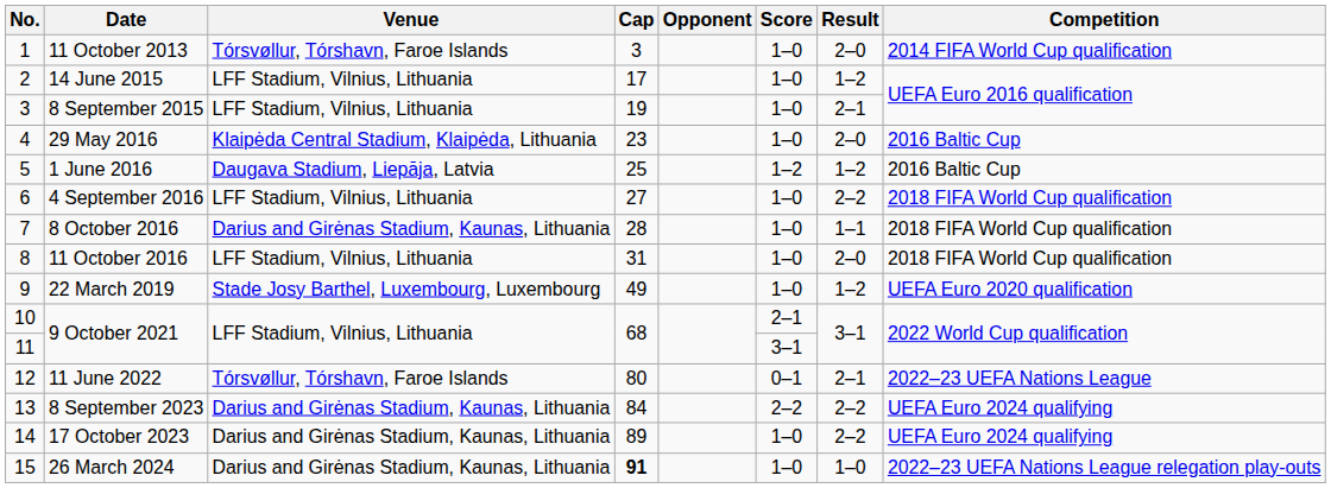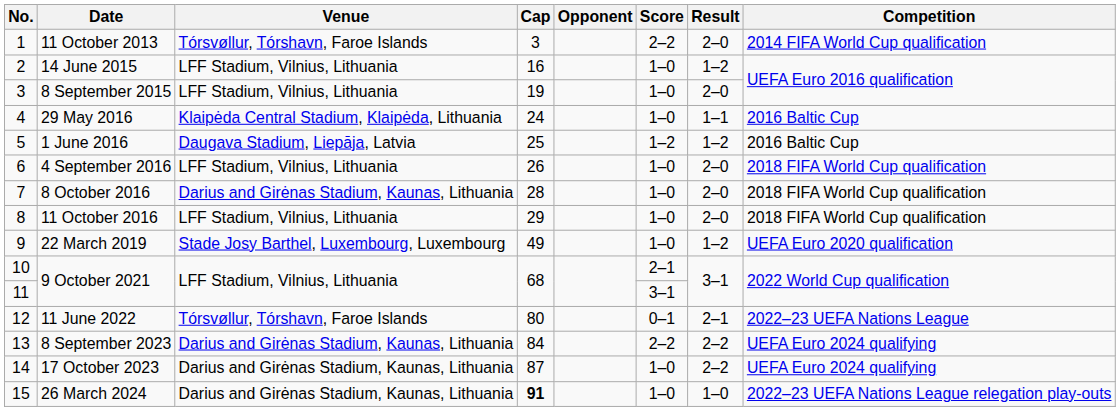 <table class="wikitable sortable">
 <tr>
 <th scope="col">No.</th>
 <th scope="col" data-sort-type="date">Date</th>
 <th scope="col">Venue</th>
 <th scope="col">Cap</th>
 <th scope="col">Opponent</th>
 <th scope="col">Score</th>
 <th scope="col">Result</th>
 <th scope="col">Competition</th>
 </tr>
 <tr>
 <td align="center">1</td>
 <td>11 October 2013</td>
 <td><a href='#'>Tórsvøllur</a>, <a href='#'>Tórshavn</a>, Faroe Islands</td>
 <td align="center">3</td>
 <td></td>
-<td align="center">1–0</td>
+<td align="center">2–2</td>
 <td align="center">2–0</td>
 <td><a href='#'>2014 FIFA World Cup qualification</a></td>
 </tr>
 <tr>
 <td align="center">2</td>
 <td>14 June 2015</td>
 <td>LFF Stadium, Vilnius, Lithuania</td>
-<td align="center">17</td>
+<td align="center">16</td>
 <td></td>
 <td align="center">1–0</td>
 <td align="center">1–2</td>
 <td rowspan="2"><a href='#'>UEFA Euro 2016 qualification</a></td>
 </tr>
 <tr>
 <td align="center">3</td>
 <td>8 September 2015</td>
 <td>LFF Stadium, Vilnius, Lithuania</td>
 <td align="center">19</td>
 <td></td>
 <td align="center">1–0</td>
-<td align="center">2–1</td>
+<td align="center">2–0</td>
 </tr>
 <tr>
 <td align="center">4</td>
 <td>29 May 2016</td>
 <td><a href='#'>Klaipėda Central Stadium</a>, <a href='#'>Klaipėda</a>, Lithuania</td>
-<td align="center">23</td>
+<td align="center">24</td>
 <td></td>
 <td align="center">1–0</td>
-<td align="center">2–0</td>
+<td align="center">1–1</td>
 <td><a href='#'>2016 Baltic Cup</a></td>
 </tr>
 <tr>
 <td align="center">5</td>
 <td>1 June 2016</td>
 <td><a href='#'>Daugava Stadium</a>, <a href='#'>Liepāja</a>, Latvia</td>
 <td align="center">25</td>
 <td></td>
 <td align="center">1–2</td>
 <td align="center">1–2</td>
 <td>2016 Baltic Cup</td>
 </tr>
 <tr>
 <td align="center">6</td>
 <td>4 September 2016</td>
 <td>LFF Stadium, Vilnius, Lithuania</td>
-<td align="center">27</td>
+<td align="center">26</td>
 <td></td>
 <td align="center">1–0</td>
-<td align="center">2–2</td>
+<td align="center">2–0</td>
 <td><a href='#'>2018 FIFA World Cup qualification</a></td>
 </tr>
 <tr>
 <td align="center">7</td>
 <td>8 October 2016</td>
 <td><a href='#'>Darius and Girėnas Stadium</a>, <a href='#'>Kaunas</a>, Lithuania</td>
 <td align="center">28</td>
 <td></td>
 <td align="center">1–0</td>
-<td align="center">1–1</td>
+<td align="center">2–0</td>
 <td>2018 FIFA World Cup qualification</td>
 </tr>
 <tr>
 <td align="center">8</td>
 <td>11 October 2016</td>
 <td>LFF Stadium, Vilnius, Lithuania</td>
-<td align="center">31</td>
+<td align="center">29</td>
 <td></td>
 <td align="center">1–0</td>
 <td align="center">2–0</td>
 <td>2018 FIFA World Cup qualification</td>
 </tr>
 <tr>
 <td align="center">9</td>
 <td>22 March 2019</td>
 <td><a href='#'>Stade Josy Barthel</a>, <a href='#'>Luxembourg</a>, Luxembourg</td>
 <td align="center">49</td>
 <td></td>
 <td align="center">1–0</td>
 <td align="center">1–2</td>
 <td><a href='#'>UEFA Euro 2020 qualification</a></td>
 </tr>
 <tr>
 <td align="center">10</td>
 <td rowspan="2">9 October 2021</td>
 <td rowspan="2">LFF Stadium, Vilnius, Lithuania</td>
 <td align="center" rowspan="2">68</td>
 <td rowspan="2"></td>
 <td align="center">2–1</td>
 <td align="center" rowspan="2">3–1</td>
 <td rowspan="2"><a href='#'>2022 World Cup qualification</a></td>
 </tr>
 <tr>
 <td align="center">11</td>
 <td align="center">3–1</td>
 </tr>
 <tr>
 <td align="center">12</td>
 <td>11 June 2022</td>
 <td><a href='#'>Tórsvøllur</a>, <a href='#'>Tórshavn</a>, Faroe Islands</td>
 <td align="center">80</td>
 <td></td>
 <td align="center">0–1</td>
 <td align="center">2–1</td>
 <td><a href='#'>2022–23 UEFA Nations League</a></td>
 </tr>
 <tr>
 <td align="center">13</td>
 <td>8 September 2023</td>
 <td><a href='#'>Darius and Girėnas Stadium</a>, <a href='#'>Kaunas</a>, Lithuania</td>
 <td align="center">84</td>
 <td></td>
 <td align="center">2–2</td>
 <td align="center">2–2</td>
 <td><a href='#'>UEFA Euro 2024 qualifying</a></td>
 </tr>
 <tr>
 <td align="center">14</td>
 <td>17 October 2023</td>
 <td>Darius and Girėnas Stadium, Kaunas, Lithuania</td>
-<td align="center">89</td>
+<td align="center">87</td>
 <td></td>
 <td align="center">1–0</td>
 <td align="center">2–2</td>
 <td><a href='#'>UEFA Euro 2024 qualifying</a></td>
 </tr>
 <tr>
 <td align="center">15</td>
 <td>26 March 2024</td>
 <td>Darius and Girėnas Stadium, Kaunas, Lithuania</td>
 <td align="center"><strong>91</strong></td>
 <td></td>
 <td align="center">1–0</td>
 <td align="center">1–0</td>
 <td><a href='#'>2022–23 UEFA Nations League relegation play-outs</a></td>
 </tr>
 </table>
